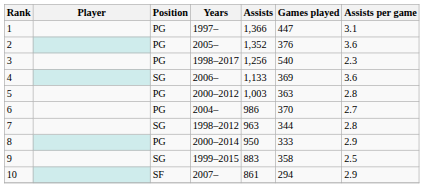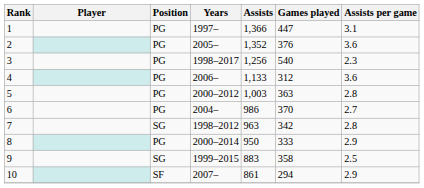 <table class="wikitable sortable">
 <tr>
 <th>Rank</th>
 <th style="width: 11em">Player</th>
 <th>Position</th>
 <th>Years</th>
 <th>Assists</th>
 <th>Games played</th>
 <th>Assists per game</th>
 </tr>
 <tr>
 <td>1</td>
 <td></td>
 <td>PG</td>
 <td>1997–</td>
 <td>1,366</td>
 <td>447</td>
 <td>3.1</td>
 </tr>
 <tr>
 <td>2</td>
 <td bgcolor="#CFECEC"></td>
 <td>PG</td>
 <td>2005–</td>
 <td>1,352</td>
 <td>376</td>
 <td>3.6</td>
 </tr>
 <tr>
 <td>3</td>
 <td></td>
 <td>PG</td>
 <td>1998–2017</td>
 <td>1,256</td>
 <td>540</td>
 <td>2.3</td>
 </tr>
 <tr>
 <td>4</td>
 <td bgcolor="#CFECEC"></td>
-<td>SG</td>
+<td>PG</td>
 <td>2006–</td>
 <td>1,133</td>
-<td>369</td>
+<td>312</td>
 <td>3.6</td>
 </tr>
 <tr>
 <td>5</td>
 <td></td>
 <td>PG</td>
 <td>2000–2012</td>
 <td>1,003</td>
 <td>363</td>
 <td>2.8</td>
 </tr>
 <tr>
 <td>6</td>
 <td></td>
 <td>PG</td>
 <td>2004–</td>
 <td>986</td>
 <td>370</td>
 <td>2.7</td>
 </tr>
 <tr>
 <td>7</td>
 <td></td>
 <td>SG</td>
 <td>1998–2012</td>
 <td>963</td>
-<td>344</td>
+<td>342</td>
 <td>2.8</td>
 </tr>
 <tr>
 <td>8</td>
 <td bgcolor="#CFECEC"></td>
 <td>PG</td>
 <td>2000–2014</td>
 <td>950</td>
 <td>333</td>
 <td>2.9</td>
 </tr>
 <tr>
 <td>9</td>
 <td></td>
 <td>SG</td>
 <td>1999–2015</td>
 <td>883</td>
 <td>358</td>
 <td>2.5</td>
 </tr>
 <tr>
 <td>10</td>
 <td bgcolor="#CFECEC"></td>
 <td>SF</td>
 <td>2007–</td>
 <td>861</td>
 <td>294</td>
 <td>2.9</td>
 </tr>
 <tr>
 </tr>
 </table>
